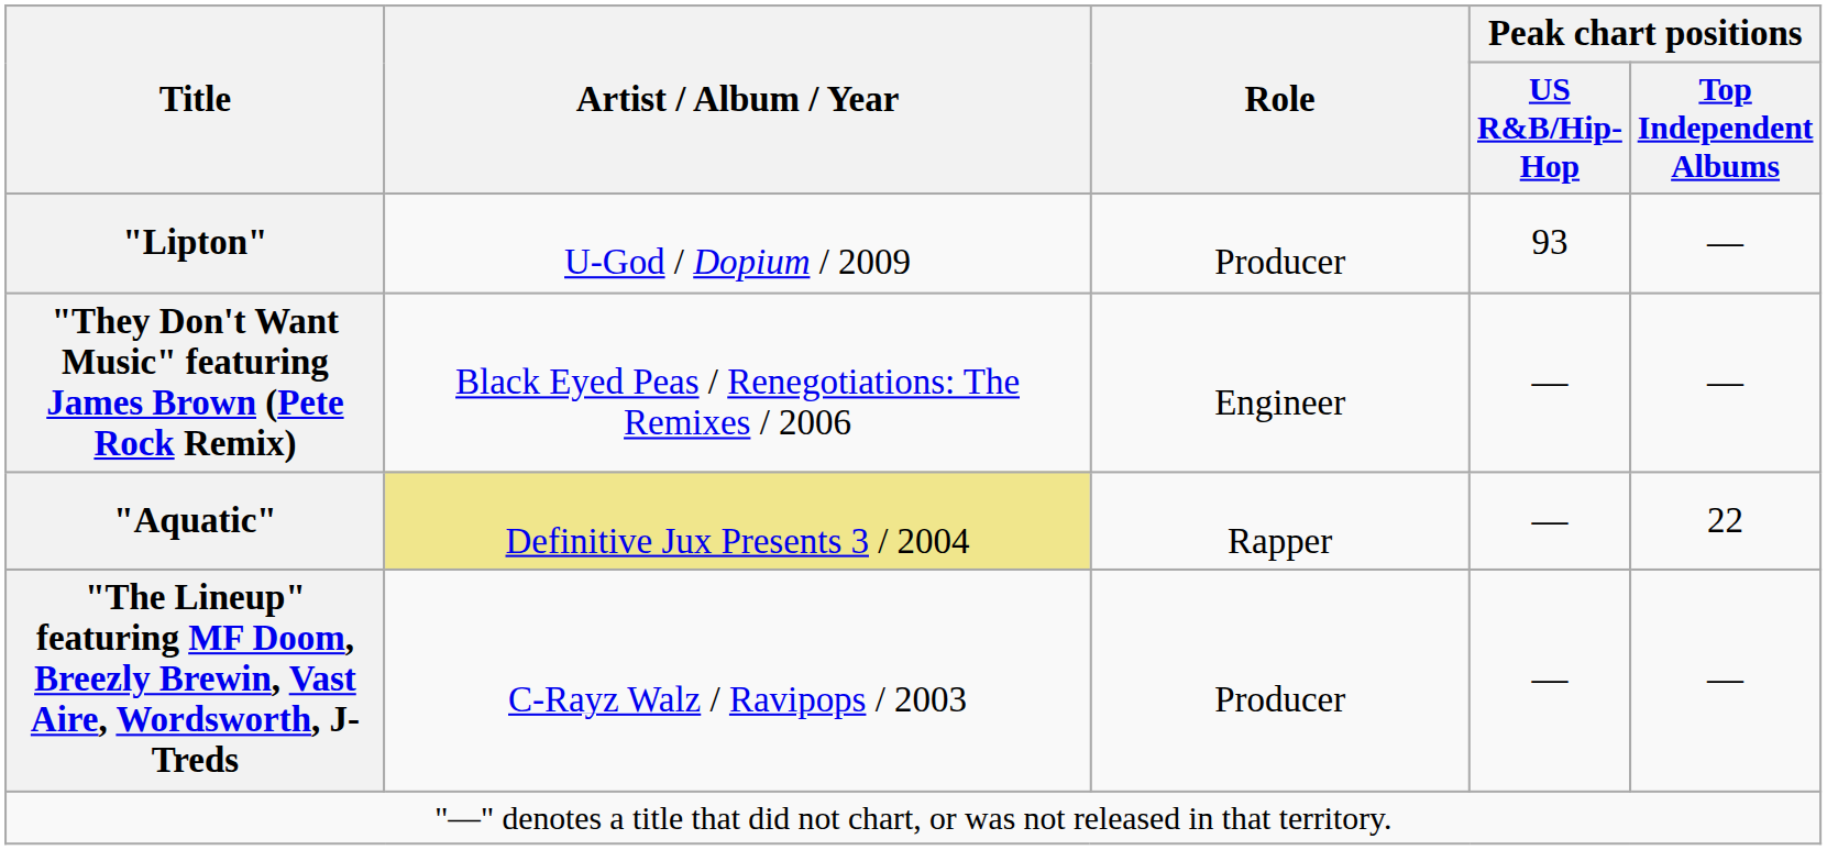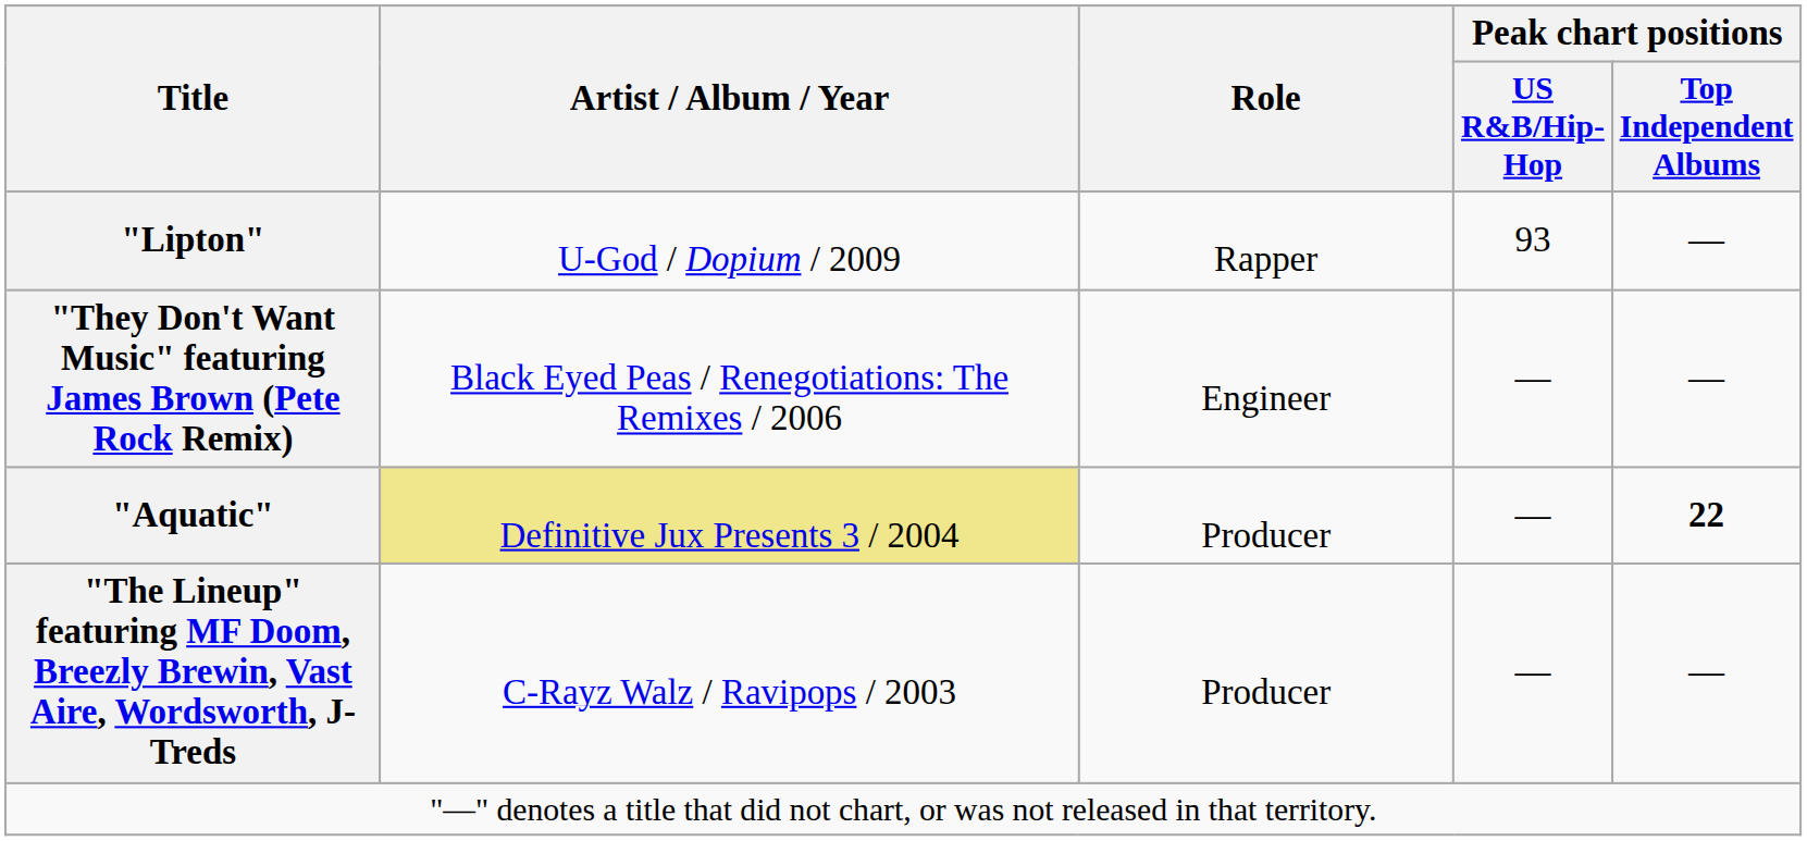 <table class="wikitable plainrowheaders" style="text-align:center;">
 <tr>
 <th scope="col" rowspan="2" style="width:10em;">Title</th>
 <th scope="col" rowspan="2" style="width:19em;">Artist / Album / Year</th>
 <th scope="col" rowspan="2" style="width:10em;">Role</th>
 <th scope="col" colspan="3">Peak chart positions</th>
 </tr>
 <tr>
 <th scope="col" style="width:3em;font-size:90%;"><a href='#'>US R&B/Hip-Hop</a></th>
 <th scope="col" style="width:3em;font-size:90%;"><a href='#'>Top Independent Albums</a></th>
 </tr>
 <tr>
 <th scope="row">"Lipton"</th>
 <td><br><a href='#'>U-God</a> / <em><a href='#'>Dopium</a></em> / 2009</td>
-<td><br>Producer</td>
+<td><br>Rapper</td>
 <td>93</td>
 <td>—</td>
 </tr>
 <tr>
 <th scope="row">"They Don't Want Music" featuring <a href='#'>James Brown</a> (<a href='#'>Pete Rock</a> Remix)</th>
 <td><br><a href='#'>Black Eyed Peas</a> / <a href='#'>Renegotiations: The Remixes</a> / 2006</td>
 <td><br>Engineer </td>
 <td>—</td>
 <td>—</td>
 </tr>
 <tr>
 <th scope="row">"Aquatic"</th>
 <td style="background: khaki;"><br><a href='#'>Definitive Jux Presents 3</a> / 2004</td>
-<td><br>Rapper</td>
+<td><br>Producer</td>
 <td>—</td>
-<td>22</td>
+<td><strong>22</strong></td>
 </tr>
 <tr>
 <th scope="row">"The Lineup" featuring <a href='#'>MF Doom</a>, <a href='#'>Breezly Brewin</a>, <a href='#'>Vast Aire</a>, <a href='#'>Wordsworth</a>, J-Treds</th>
 <td><br><a href='#'>C-Rayz Walz</a> / <a href='#'>Ravipops</a> / 2003</td>
 <td><br>Producer</td>
 <td>—</td>
 <td>—</td>
 </tr>
 <tr>
 <td colspan="14" style="font-size:90%">"—" denotes a title that did not chart, or was not released in that territory.</td>
 </tr>
 </table>
